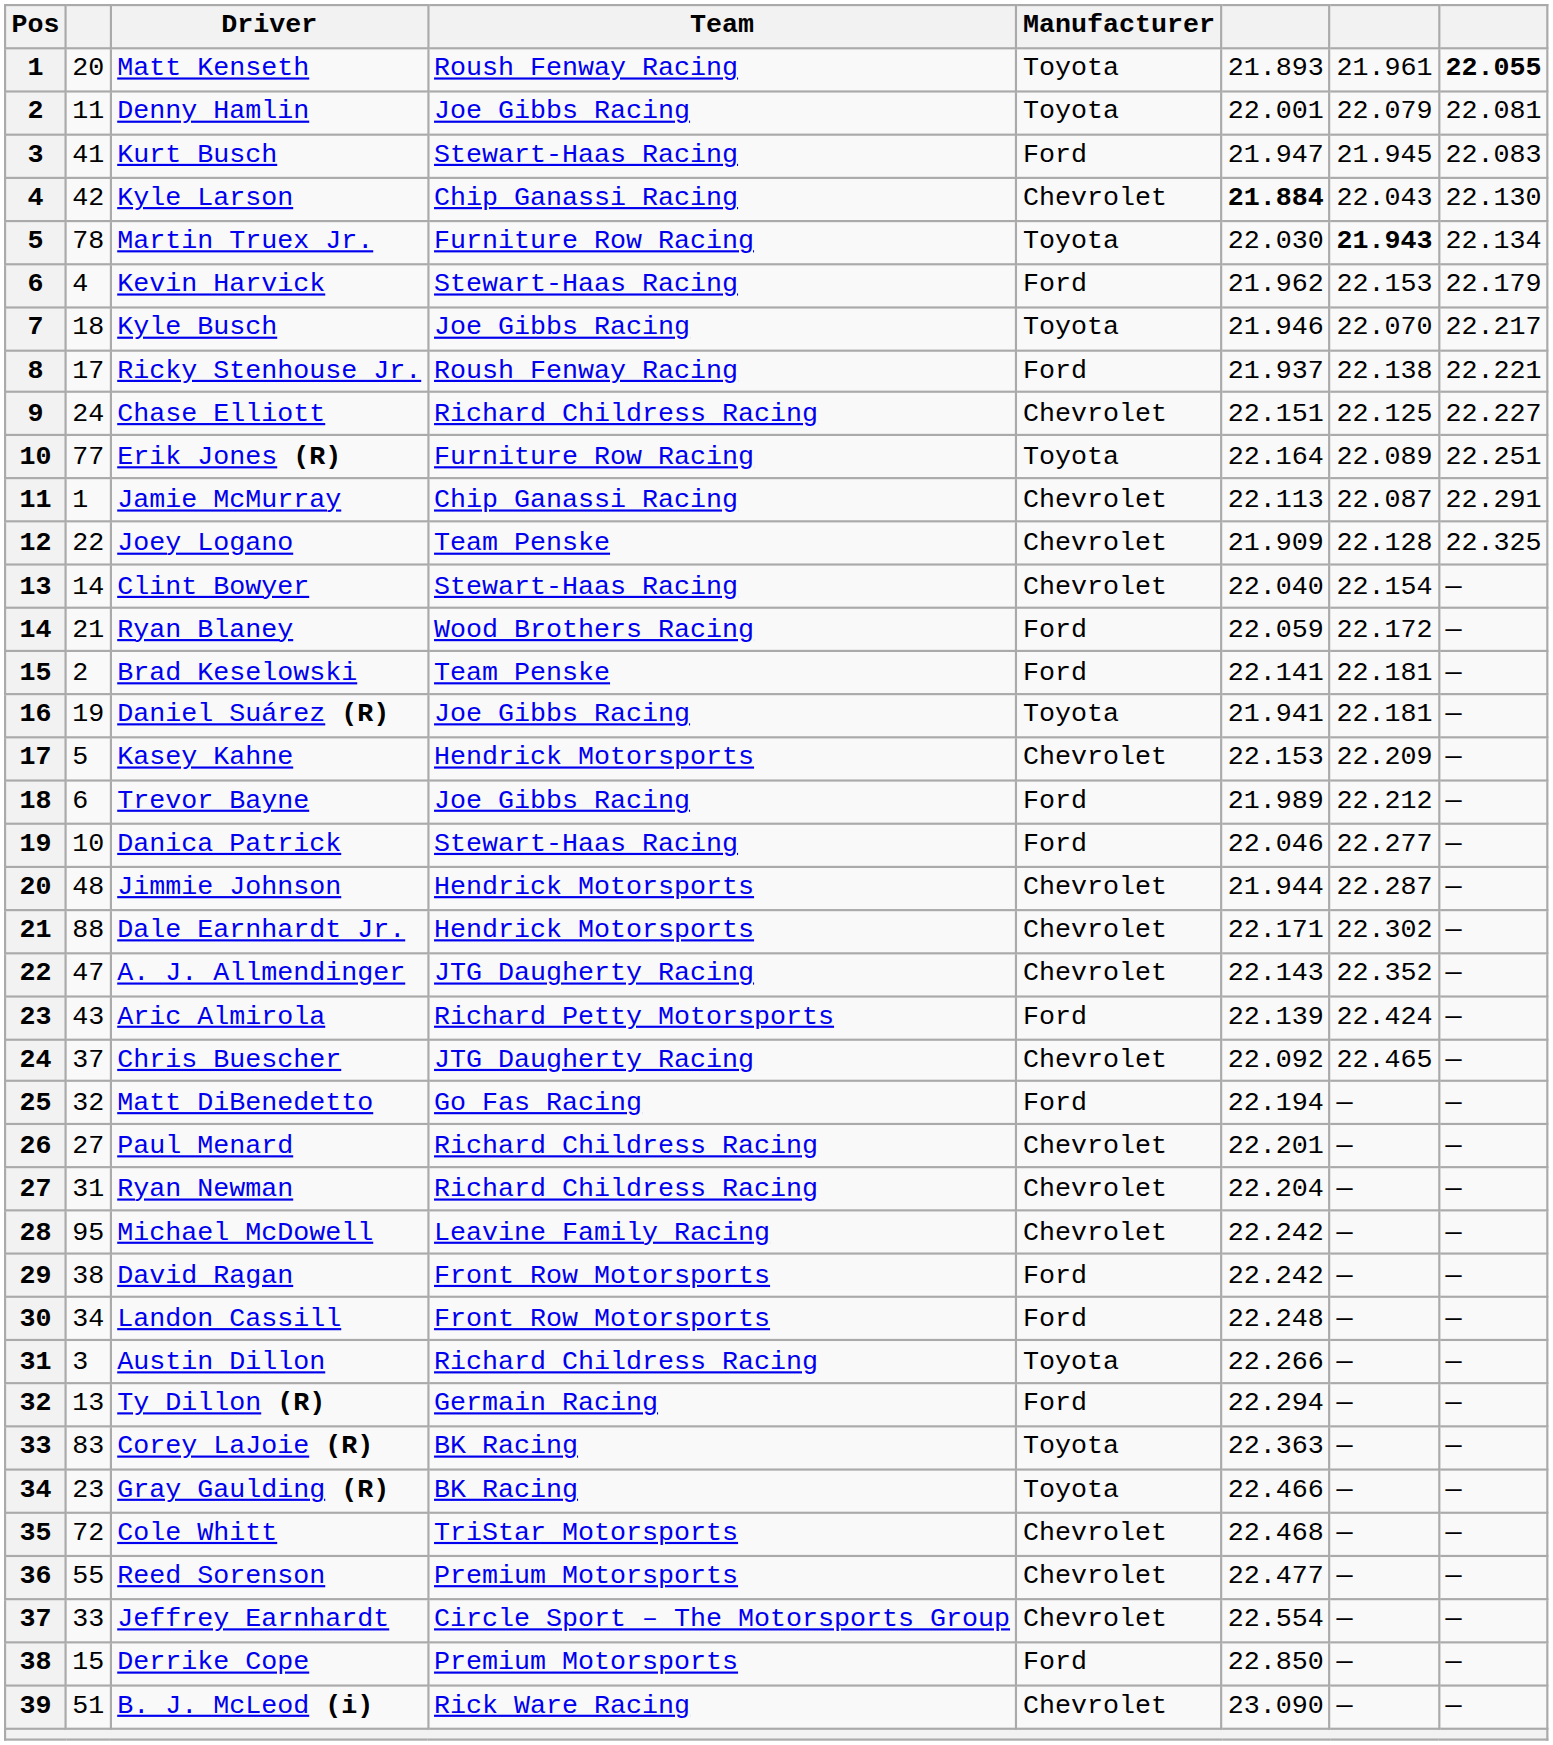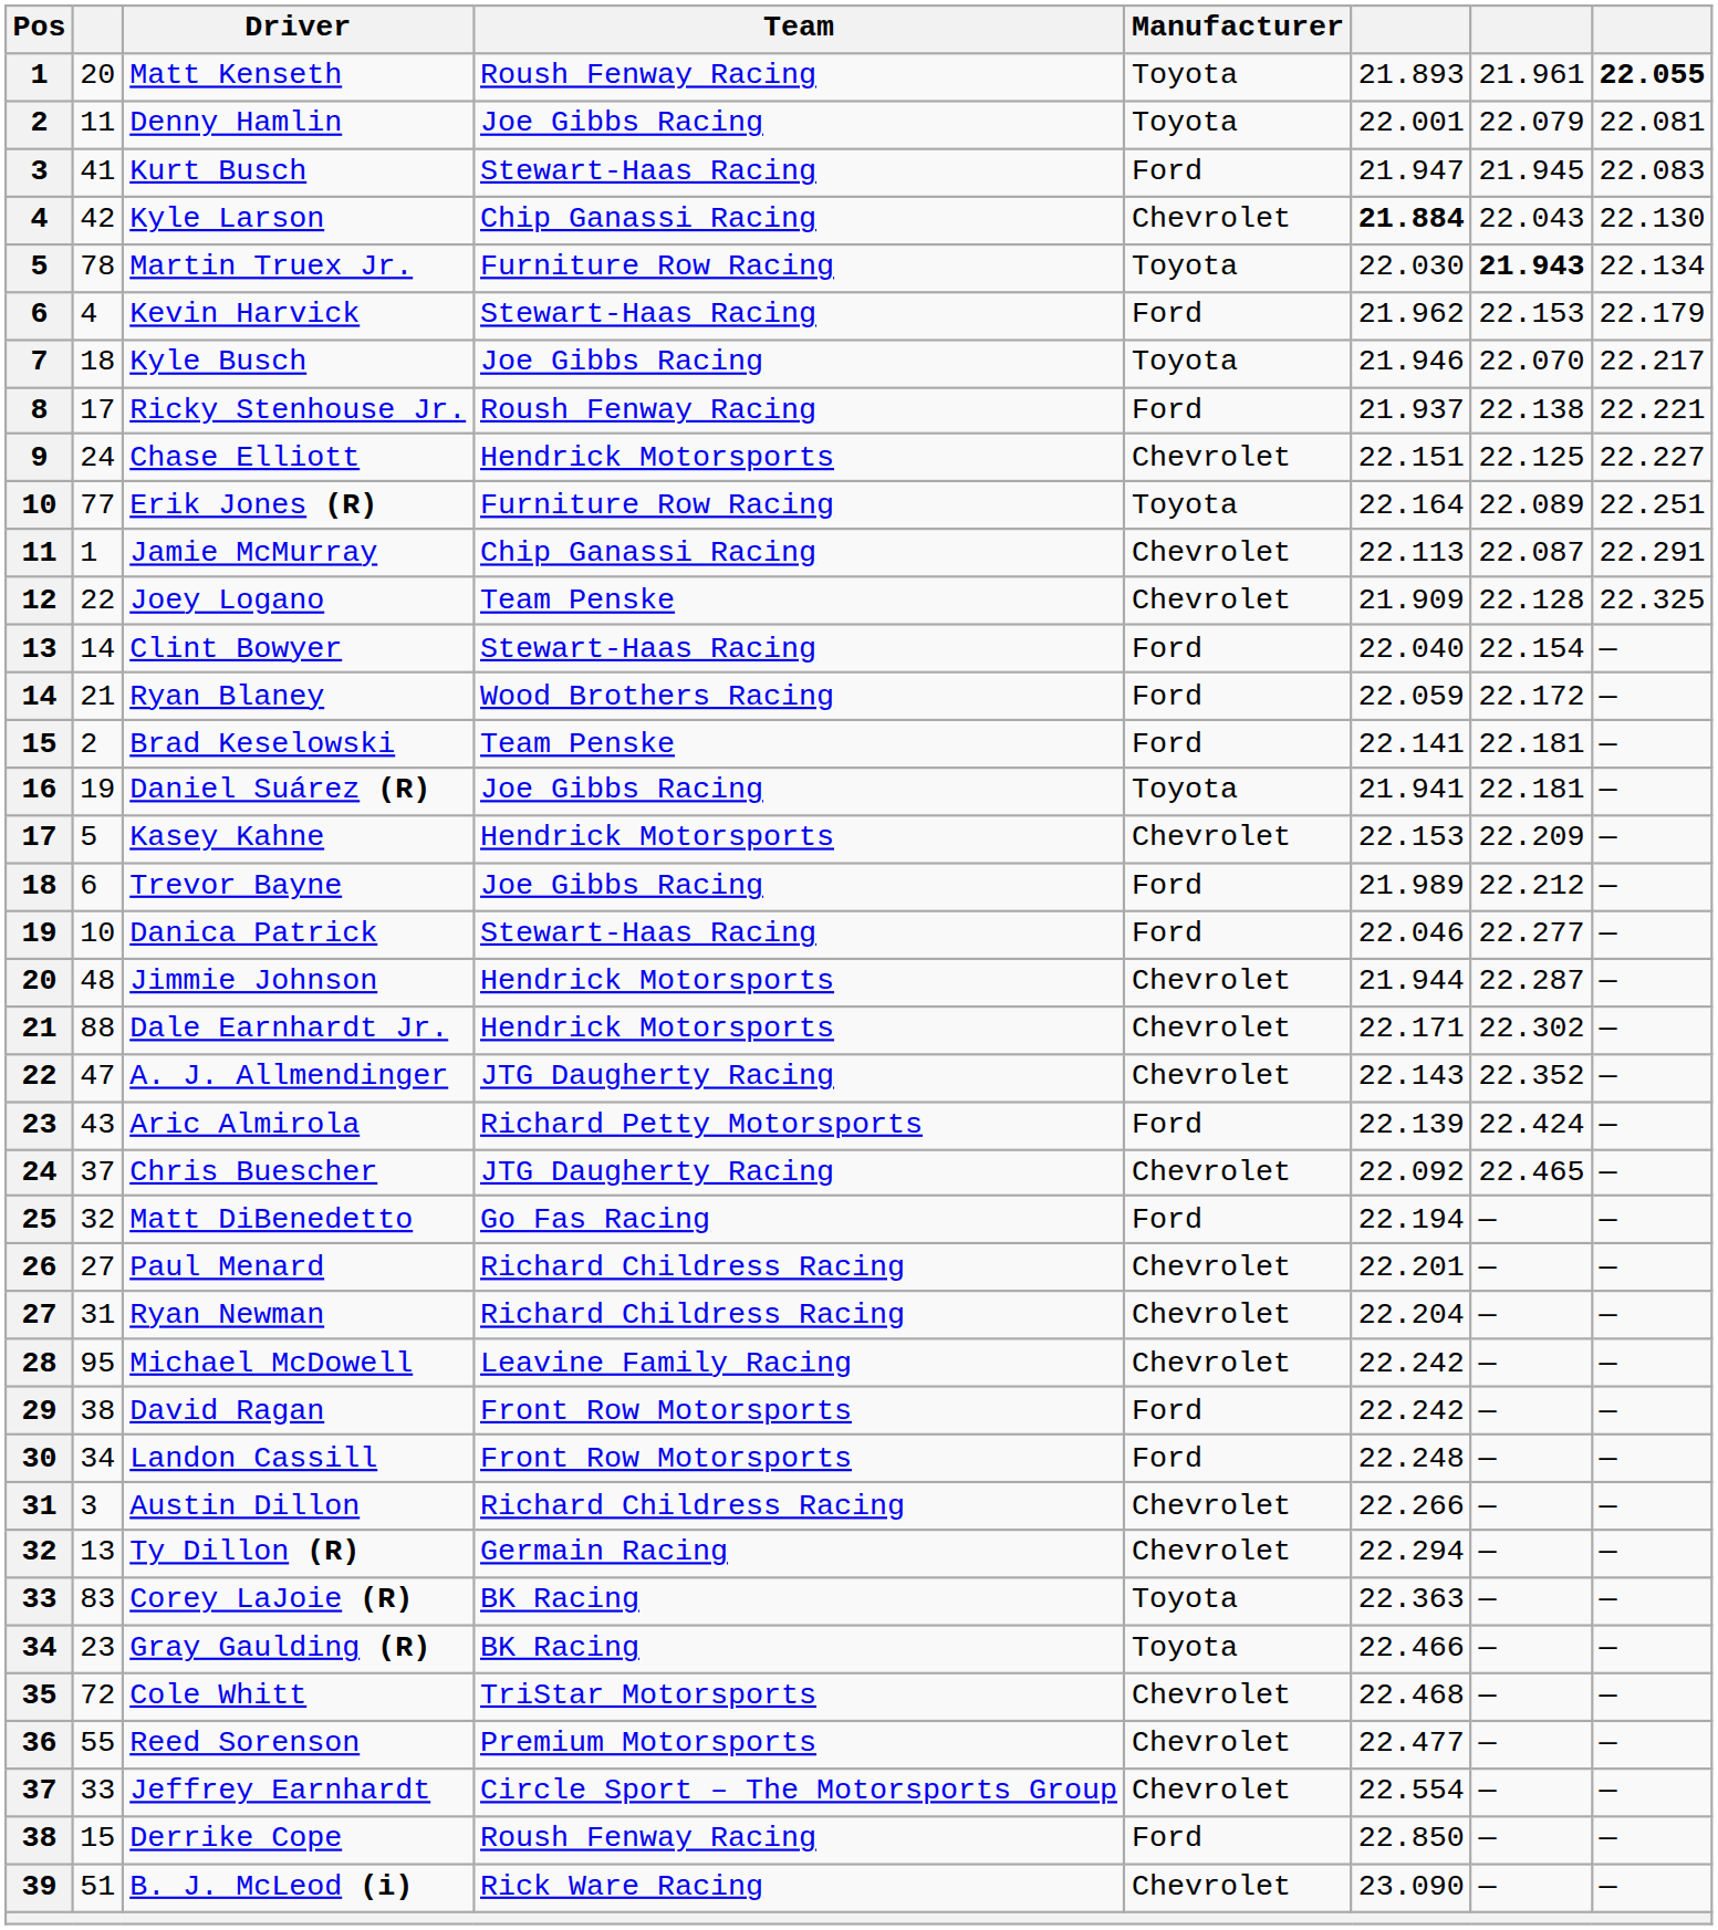 <table class="wikitable" style="font-size:95%">
 <tr>
 <th>Pos</th>
 <th></th>
 <th>Driver</th>
 <th>Team</th>
 <th>Manufacturer</th>
 <th></th>
 <th></th>
 <th></th>
 </tr>
 <tr>
 <th>1</th>
 <td>20</td>
 <td><a href='#'>Matt Kenseth</a></td>
 <td><a href='#'>Roush Fenway Racing</a></td>
 <td>Toyota</td>
 <td>21.893</td>
 <td>21.961</td>
 <td><strong>22.055</strong></td>
 </tr>
 <tr>
 <th>2</th>
 <td>11</td>
 <td><a href='#'>Denny Hamlin</a></td>
 <td><a href='#'>Joe Gibbs Racing</a></td>
 <td>Toyota</td>
 <td>22.001</td>
 <td>22.079</td>
 <td>22.081</td>
 </tr>
 <tr>
 <th>3</th>
 <td>41</td>
 <td><a href='#'>Kurt Busch</a></td>
 <td><a href='#'>Stewart-Haas Racing</a></td>
 <td>Ford</td>
 <td>21.947</td>
 <td>21.945</td>
 <td>22.083</td>
 </tr>
 <tr>
 <th>4</th>
 <td>42</td>
 <td><a href='#'>Kyle Larson</a></td>
 <td><a href='#'>Chip Ganassi Racing</a></td>
 <td>Chevrolet</td>
 <td><strong>21.884</strong></td>
 <td>22.043</td>
 <td>22.130</td>
 </tr>
 <tr>
 <th>5</th>
 <td>78</td>
 <td><a href='#'>Martin Truex Jr.</a></td>
 <td><a href='#'>Furniture Row Racing</a></td>
 <td>Toyota</td>
 <td>22.030</td>
 <td><strong>21.943</strong></td>
 <td>22.134</td>
 </tr>
 <tr>
 <th>6</th>
 <td>4</td>
 <td><a href='#'>Kevin Harvick</a></td>
 <td><a href='#'>Stewart-Haas Racing</a></td>
 <td>Ford</td>
 <td>21.962</td>
 <td>22.153</td>
 <td>22.179</td>
 </tr>
 <tr>
 <th>7</th>
 <td>18</td>
 <td><a href='#'>Kyle Busch</a></td>
 <td><a href='#'>Joe Gibbs Racing</a></td>
 <td>Toyota</td>
 <td>21.946</td>
 <td>22.070</td>
 <td>22.217</td>
 </tr>
 <tr>
 <th>8</th>
 <td>17</td>
 <td><a href='#'>Ricky Stenhouse Jr.</a></td>
 <td><a href='#'>Roush Fenway Racing</a></td>
 <td>Ford</td>
 <td>21.937</td>
 <td>22.138</td>
 <td>22.221</td>
 </tr>
 <tr>
 <th>9</th>
 <td>24</td>
 <td><a href='#'>Chase Elliott</a></td>
-<td><a href='#'>Richard Childress Racing</a></td>
+<td><a href='#'>Hendrick Motorsports</a></td>
 <td>Chevrolet</td>
 <td>22.151</td>
 <td>22.125</td>
 <td>22.227</td>
 </tr>
 <tr>
 <th>10</th>
 <td>77</td>
 <td><a href='#'>Erik Jones</a> <strong>(R)</strong></td>
 <td><a href='#'>Furniture Row Racing</a></td>
 <td>Toyota</td>
 <td>22.164</td>
 <td>22.089</td>
 <td>22.251</td>
 </tr>
 <tr>
 <th>11</th>
 <td>1</td>
 <td><a href='#'>Jamie McMurray</a></td>
 <td><a href='#'>Chip Ganassi Racing</a></td>
 <td>Chevrolet</td>
 <td>22.113</td>
 <td>22.087</td>
 <td>22.291</td>
 </tr>
 <tr>
 <th>12</th>
 <td>22</td>
 <td><a href='#'>Joey Logano</a></td>
 <td><a href='#'>Team Penske</a></td>
 <td>Chevrolet</td>
 <td>21.909</td>
 <td>22.128</td>
 <td>22.325</td>
 </tr>
 <tr>
 <th>13</th>
 <td>14</td>
 <td><a href='#'>Clint Bowyer</a></td>
 <td><a href='#'>Stewart-Haas Racing</a></td>
-<td>Chevrolet</td>
+<td>Ford</td>
 <td>22.040</td>
 <td>22.154</td>
 <td>—</td>
 </tr>
 <tr>
 <th>14</th>
 <td>21</td>
 <td><a href='#'>Ryan Blaney</a></td>
 <td><a href='#'>Wood Brothers Racing</a></td>
 <td>Ford</td>
 <td>22.059</td>
 <td>22.172</td>
 <td>—</td>
 </tr>
 <tr>
 <th>15</th>
 <td>2</td>
 <td><a href='#'>Brad Keselowski</a></td>
 <td><a href='#'>Team Penske</a></td>
 <td>Ford</td>
 <td>22.141</td>
 <td>22.181</td>
 <td>—</td>
 </tr>
 <tr>
 <th>16</th>
 <td>19</td>
 <td><a href='#'>Daniel Suárez</a> <strong>(R)</strong></td>
 <td><a href='#'>Joe Gibbs Racing</a></td>
 <td>Toyota</td>
 <td>21.941</td>
 <td>22.181</td>
 <td>—</td>
 </tr>
 <tr>
 <th>17</th>
 <td>5</td>
 <td><a href='#'>Kasey Kahne</a></td>
 <td><a href='#'>Hendrick Motorsports</a></td>
 <td>Chevrolet</td>
 <td>22.153</td>
 <td>22.209</td>
 <td>—</td>
 </tr>
 <tr>
 <th>18</th>
 <td>6</td>
 <td><a href='#'>Trevor Bayne</a></td>
 <td><a href='#'>Joe Gibbs Racing</a></td>
 <td>Ford</td>
 <td>21.989</td>
 <td>22.212</td>
 <td>—</td>
 </tr>
 <tr>
 <th>19</th>
 <td>10</td>
 <td><a href='#'>Danica Patrick</a></td>
 <td><a href='#'>Stewart-Haas Racing</a></td>
 <td>Ford</td>
 <td>22.046</td>
 <td>22.277</td>
 <td>—</td>
 </tr>
 <tr>
 <th>20</th>
 <td>48</td>
 <td><a href='#'>Jimmie Johnson</a></td>
 <td><a href='#'>Hendrick Motorsports</a></td>
 <td>Chevrolet</td>
 <td>21.944</td>
 <td>22.287</td>
 <td>—</td>
 </tr>
 <tr>
 <th>21</th>
 <td>88</td>
 <td><a href='#'>Dale Earnhardt Jr.</a></td>
 <td><a href='#'>Hendrick Motorsports</a></td>
 <td>Chevrolet</td>
 <td>22.171</td>
 <td>22.302</td>
 <td>—</td>
 </tr>
 <tr>
 <th>22</th>
 <td>47</td>
 <td><a href='#'>A. J. Allmendinger</a></td>
 <td><a href='#'>JTG Daugherty Racing</a></td>
 <td>Chevrolet</td>
 <td>22.143</td>
 <td>22.352</td>
 <td>—</td>
 </tr>
 <tr>
 <th>23</th>
 <td>43</td>
 <td><a href='#'>Aric Almirola</a></td>
 <td><a href='#'>Richard Petty Motorsports</a></td>
 <td>Ford</td>
 <td>22.139</td>
 <td>22.424</td>
 <td>—</td>
 </tr>
 <tr>
 <th>24</th>
 <td>37</td>
 <td><a href='#'>Chris Buescher</a></td>
 <td><a href='#'>JTG Daugherty Racing</a></td>
 <td>Chevrolet</td>
 <td>22.092</td>
 <td>22.465</td>
 <td>—</td>
 </tr>
 <tr>
 <th>25</th>
 <td>32</td>
 <td><a href='#'>Matt DiBenedetto</a></td>
 <td><a href='#'>Go Fas Racing</a></td>
 <td>Ford</td>
 <td>22.194</td>
 <td>—</td>
 <td>—</td>
 </tr>
 <tr>
 <th>26</th>
 <td>27</td>
 <td><a href='#'>Paul Menard</a></td>
 <td><a href='#'>Richard Childress Racing</a></td>
 <td>Chevrolet</td>
 <td>22.201</td>
 <td>—</td>
 <td>—</td>
 </tr>
 <tr>
 <th>27</th>
 <td>31</td>
 <td><a href='#'>Ryan Newman</a></td>
 <td><a href='#'>Richard Childress Racing</a></td>
 <td>Chevrolet</td>
 <td>22.204</td>
 <td>—</td>
 <td>—</td>
 </tr>
 <tr>
 <th>28</th>
 <td>95</td>
 <td><a href='#'>Michael McDowell</a></td>
 <td><a href='#'>Leavine Family Racing</a></td>
 <td>Chevrolet</td>
 <td>22.242</td>
 <td>—</td>
 <td>—</td>
 </tr>
 <tr>
 <th>29</th>
 <td>38</td>
 <td><a href='#'>David Ragan</a></td>
 <td><a href='#'>Front Row Motorsports</a></td>
 <td>Ford</td>
 <td>22.242</td>
 <td>—</td>
 <td>—</td>
 </tr>
 <tr>
 <th>30</th>
 <td>34</td>
 <td><a href='#'>Landon Cassill</a></td>
 <td><a href='#'>Front Row Motorsports</a></td>
 <td>Ford</td>
 <td>22.248</td>
 <td>—</td>
 <td>—</td>
 </tr>
 <tr>
 <th>31</th>
 <td>3</td>
 <td><a href='#'>Austin Dillon</a></td>
 <td><a href='#'>Richard Childress Racing</a></td>
-<td>Toyota</td>
+<td>Chevrolet</td>
 <td>22.266</td>
 <td>—</td>
 <td>—</td>
 </tr>
 <tr>
 <th>32</th>
 <td>13</td>
 <td><a href='#'>Ty Dillon</a> <strong>(R)</strong></td>
 <td><a href='#'>Germain Racing</a></td>
-<td>Ford</td>
+<td>Chevrolet</td>
 <td>22.294</td>
 <td>—</td>
 <td>—</td>
 </tr>
 <tr>
 <th>33</th>
 <td>83</td>
 <td><a href='#'>Corey LaJoie</a> <strong>(R)</strong></td>
 <td><a href='#'>BK Racing</a></td>
 <td>Toyota</td>
 <td>22.363</td>
 <td>—</td>
 <td>—</td>
 </tr>
 <tr>
 <th>34</th>
 <td>23</td>
 <td><a href='#'>Gray Gaulding</a> <strong>(R)</strong></td>
 <td><a href='#'>BK Racing</a></td>
 <td>Toyota</td>
 <td>22.466</td>
 <td>—</td>
 <td>—</td>
 </tr>
 <tr>
 <th>35</th>
 <td>72</td>
 <td><a href='#'>Cole Whitt</a></td>
 <td><a href='#'>TriStar Motorsports</a></td>
 <td>Chevrolet</td>
 <td>22.468</td>
 <td>—</td>
 <td>—</td>
 </tr>
 <tr>
 <th>36</th>
 <td>55</td>
 <td><a href='#'>Reed Sorenson</a></td>
 <td><a href='#'>Premium Motorsports</a></td>
 <td>Chevrolet</td>
 <td>22.477</td>
 <td>—</td>
 <td>—</td>
 </tr>
 <tr>
 <th>37</th>
 <td>33</td>
 <td><a href='#'>Jeffrey Earnhardt</a></td>
 <td><a href='#'>Circle Sport – The Motorsports Group</a></td>
 <td>Chevrolet</td>
 <td>22.554</td>
 <td>—</td>
 <td>—</td>
 </tr>
 <tr>
 <th>38</th>
 <td>15</td>
 <td><a href='#'>Derrike Cope</a></td>
-<td><a href='#'>Premium Motorsports</a></td>
+<td><a href='#'>Roush Fenway Racing</a></td>
 <td>Ford</td>
 <td>22.850</td>
 <td>—</td>
 <td>—</td>
 </tr>
 <tr>
 <th>39</th>
 <td>51</td>
 <td><a href='#'>B. J. McLeod</a> <strong>(i)</strong></td>
 <td><a href='#'>Rick Ware Racing</a></td>
 <td>Chevrolet</td>
 <td>23.090</td>
 <td>—</td>
 <td>—</td>
 </tr>
 <tr>
 <th colspan="8"></th>
 </tr>
 </table>
